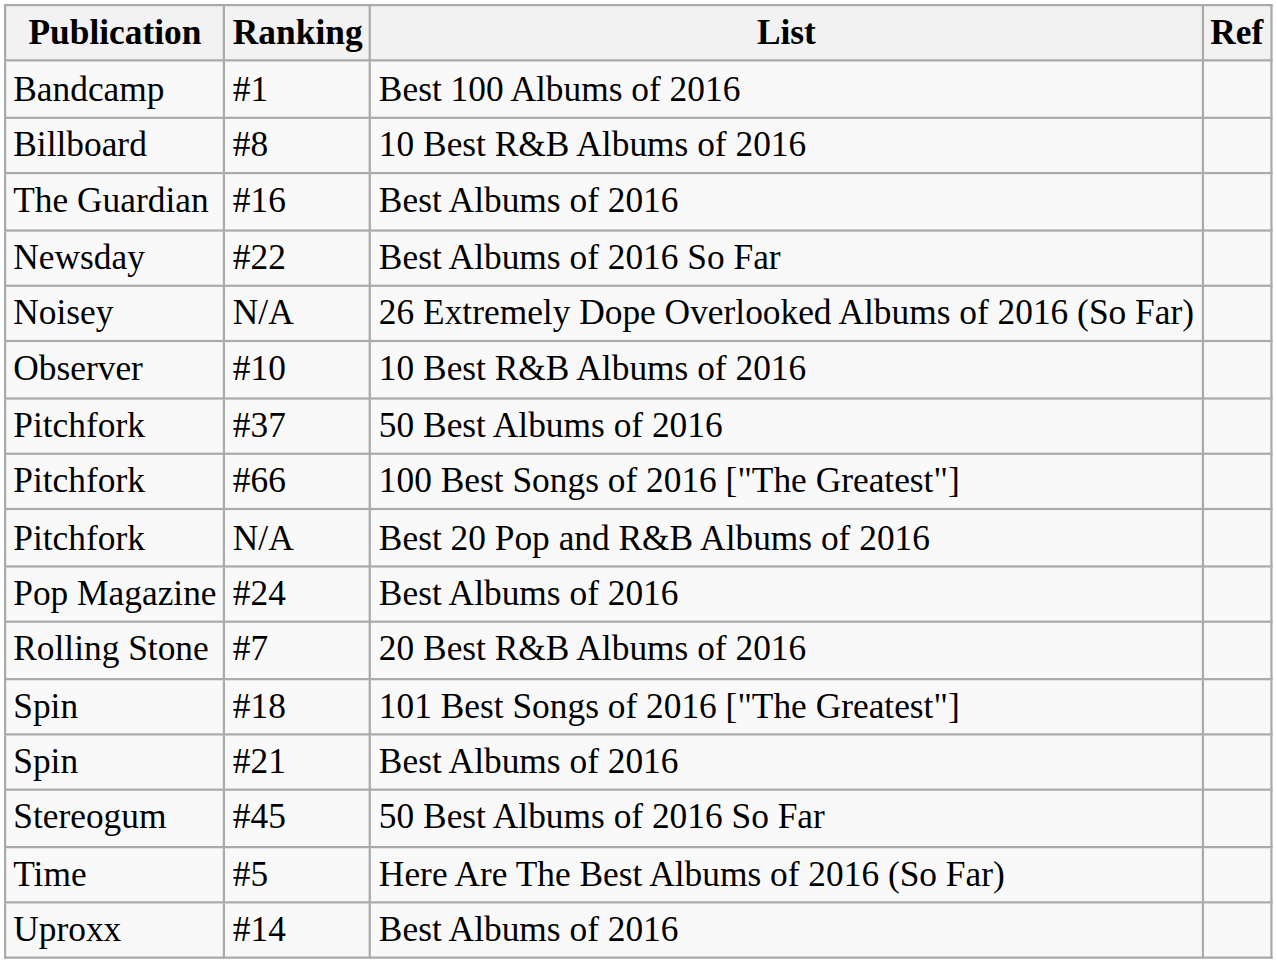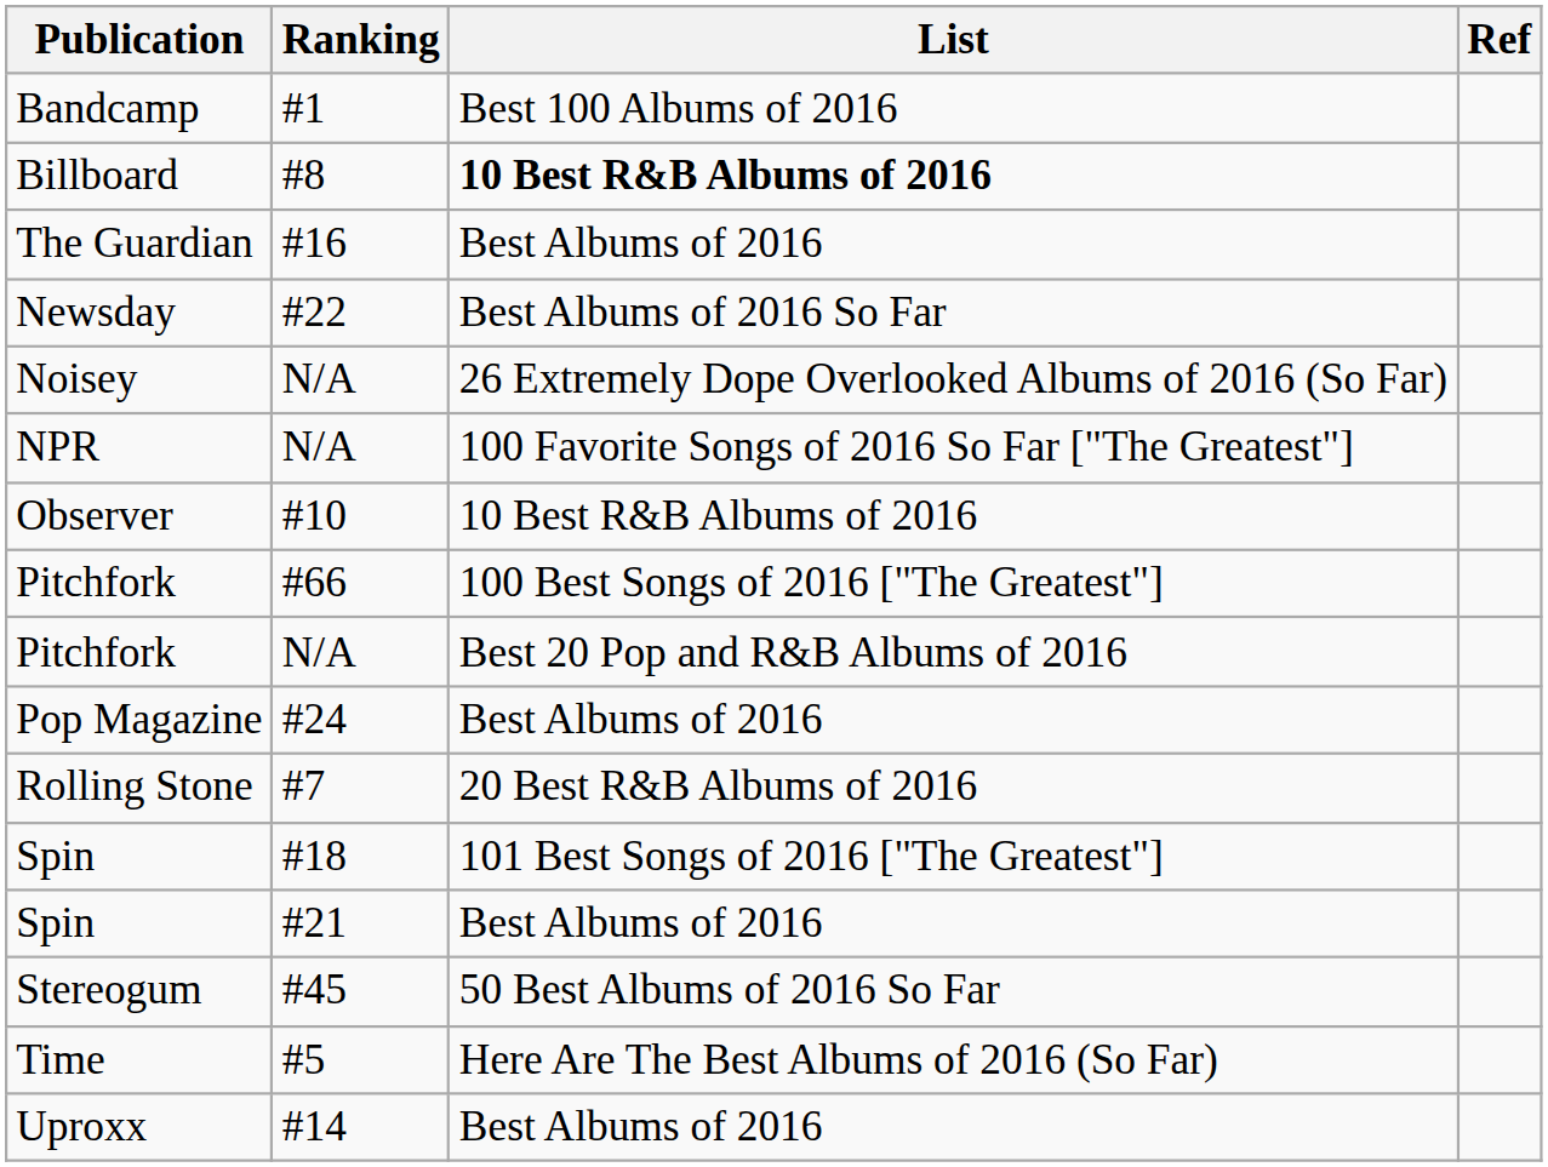 <table class="wikitable sortable">
 <tr>
 <th>Publication</th>
 <th>Ranking</th>
 <th>List</th>
 <th>Ref</th>
 </tr>
 <tr>
 <td>Bandcamp</td>
 <td>#1</td>
 <td>Best 100 Albums of 2016</td>
 <td></td>
 </tr>
 <tr>
 <td>Billboard</td>
 <td>#8</td>
-<td>10 Best R&B Albums of 2016</td>
+<td><strong>10 Best R&B Albums of 2016</strong></td>
 <td></td>
 </tr>
 <tr>
 <td>The Guardian</td>
 <td>#16</td>
 <td>Best Albums of 2016</td>
 <td></td>
 </tr>
 <tr>
 <td>Newsday</td>
 <td>#22</td>
 <td>Best Albums of 2016 So Far</td>
 <td></td>
 </tr>
 <tr>
 <td>Noisey</td>
 <td>N/A</td>
 <td>26 Extremely Dope Overlooked Albums of 2016 (So Far)</td>
 <td></td>
 </tr>
 <tr>
+<td>NPR</td>
+<td>N/A</td>
+<td>100 Favorite Songs of 2016 So Far ["The Greatest"]</td>
+<td></td>
+</tr>
+<tr>
 <td>Observer</td>
 <td>#10</td>
 <td>10 Best R&B Albums of 2016</td>
-<td></td>
-</tr>
-<tr>
-<td>Pitchfork</td>
-<td>#37</td>
-<td>50 Best Albums of 2016</td>
 <td></td>
 </tr>
 <tr>
 <td>Pitchfork</td>
 <td>#66</td>
 <td>100 Best Songs of 2016 ["The Greatest"]</td>
 <td></td>
 </tr>
 <tr>
 <td>Pitchfork</td>
 <td>N/A</td>
 <td>Best 20 Pop and R&B Albums of 2016</td>
 <td></td>
 </tr>
 <tr>
 <td>Pop Magazine</td>
 <td>#24</td>
 <td>Best Albums of 2016</td>
 <td></td>
 </tr>
 <tr>
 <td>Rolling Stone</td>
 <td>#7</td>
 <td>20 Best R&B Albums of 2016</td>
 <td></td>
 </tr>
 <tr>
 <td>Spin</td>
 <td>#18</td>
 <td>101 Best Songs of 2016 ["The Greatest"]</td>
 <td></td>
 </tr>
 <tr>
 <td>Spin</td>
 <td>#21</td>
 <td>Best Albums of 2016</td>
 <td></td>
 </tr>
 <tr>
 <td>Stereogum</td>
 <td>#45</td>
 <td>50 Best Albums of 2016 So Far</td>
 <td></td>
 </tr>
 <tr>
 <td>Time</td>
 <td>#5</td>
 <td>Here Are The Best Albums of 2016 (So Far)</td>
 <td></td>
 </tr>
 <tr>
 <td>Uproxx</td>
 <td>#14</td>
 <td>Best Albums of 2016</td>
 <td></td>
 </tr>
 </table>
